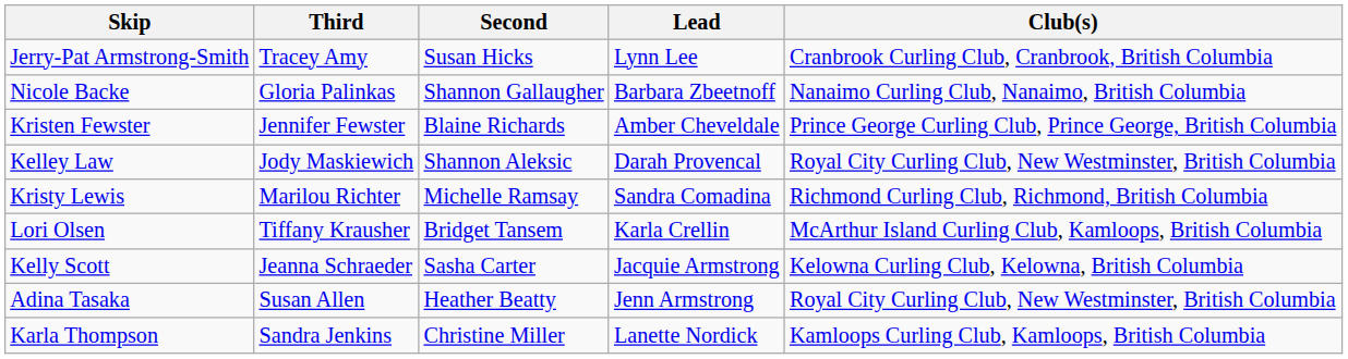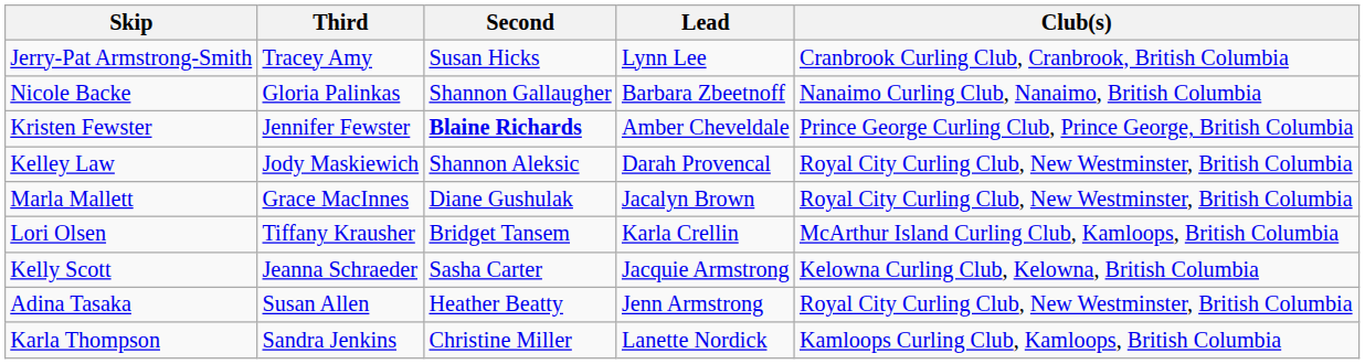 <table class="wikitable" border="1">
 <tr>
 <th>Skip</th>
 <th>Third</th>
 <th>Second</th>
 <th>Lead</th>
 <th>Club(s)</th>
 </tr>
 <tr>
 <td><a href='#'>Jerry-Pat Armstrong-Smith</a></td>
 <td><a href='#'>Tracey Amy</a></td>
 <td><a href='#'>Susan Hicks</a></td>
 <td><a href='#'>Lynn Lee</a></td>
 <td><a href='#'>Cranbrook Curling Club</a>, <a href='#'>Cranbrook, British Columbia</a></td>
 </tr>
 <tr>
 <td><a href='#'>Nicole Backe</a></td>
 <td><a href='#'>Gloria Palinkas</a></td>
 <td><a href='#'>Shannon Gallaugher</a></td>
 <td><a href='#'>Barbara Zbeetnoff</a></td>
 <td><a href='#'>Nanaimo Curling Club</a>, <a href='#'>Nanaimo</a>, <a href='#'>British Columbia</a></td>
 </tr>
 <tr>
 <td><a href='#'>Kristen Fewster</a></td>
 <td><a href='#'>Jennifer Fewster</a></td>
-<td><a href='#'>Blaine Richards</a></td>
+<td><strong><a href='#'>Blaine Richards</a></strong></td>
 <td><a href='#'>Amber Cheveldale</a></td>
 <td><a href='#'>Prince George Curling Club</a>, <a href='#'>Prince George, British Columbia</a></td>
 </tr>
 <tr>
 <td><a href='#'>Kelley Law</a></td>
 <td><a href='#'>Jody Maskiewich</a></td>
 <td><a href='#'>Shannon Aleksic</a></td>
 <td><a href='#'>Darah Provencal</a></td>
 <td><a href='#'>Royal City Curling Club</a>, <a href='#'>New Westminster</a>, <a href='#'>British Columbia</a></td>
 </tr>
 <tr>
-<td><a href='#'>Kristy Lewis</a></td>
-<td><a href='#'>Marilou Richter</a></td>
-<td><a href='#'>Michelle Ramsay</a></td>
-<td><a href='#'>Sandra Comadina</a></td>
-<td><a href='#'>Richmond Curling Club</a>, <a href='#'>Richmond, British Columbia</a></td>
+<td><a href='#'>Marla Mallett</a></td>
+<td><a href='#'>Grace MacInnes</a></td>
+<td><a href='#'>Diane Gushulak</a></td>
+<td><a href='#'>Jacalyn Brown</a></td>
+<td><a href='#'>Royal City Curling Club</a>, <a href='#'>New Westminster</a>, <a href='#'>British Columbia</a></td>
 </tr>
 <tr>
 <td><a href='#'>Lori Olsen</a></td>
 <td><a href='#'>Tiffany Krausher</a></td>
 <td><a href='#'>Bridget Tansem</a></td>
 <td><a href='#'>Karla Crellin</a></td>
 <td><a href='#'>McArthur Island Curling Club</a>, <a href='#'>Kamloops</a>, <a href='#'>British Columbia</a></td>
 </tr>
 <tr>
 <td><a href='#'>Kelly Scott</a></td>
 <td><a href='#'>Jeanna Schraeder</a></td>
 <td><a href='#'>Sasha Carter</a></td>
 <td><a href='#'>Jacquie Armstrong</a></td>
 <td><a href='#'>Kelowna Curling Club</a>, <a href='#'>Kelowna</a>, <a href='#'>British Columbia</a></td>
 </tr>
 <tr>
 <td><a href='#'>Adina Tasaka</a></td>
 <td><a href='#'>Susan Allen</a></td>
 <td><a href='#'>Heather Beatty</a></td>
 <td><a href='#'>Jenn Armstrong</a></td>
 <td><a href='#'>Royal City Curling Club</a>, <a href='#'>New Westminster</a>, <a href='#'>British Columbia</a></td>
 </tr>
 <tr>
 <td><a href='#'>Karla Thompson</a></td>
 <td><a href='#'>Sandra Jenkins</a></td>
 <td><a href='#'>Christine Miller</a></td>
 <td><a href='#'>Lanette Nordick</a></td>
 <td><a href='#'>Kamloops Curling Club</a>, <a href='#'>Kamloops</a>, <a href='#'>British Columbia</a></td>
 </tr>
 </table>
